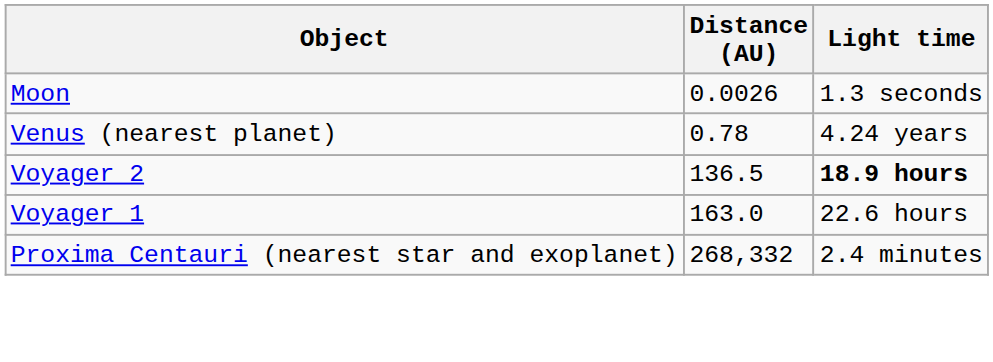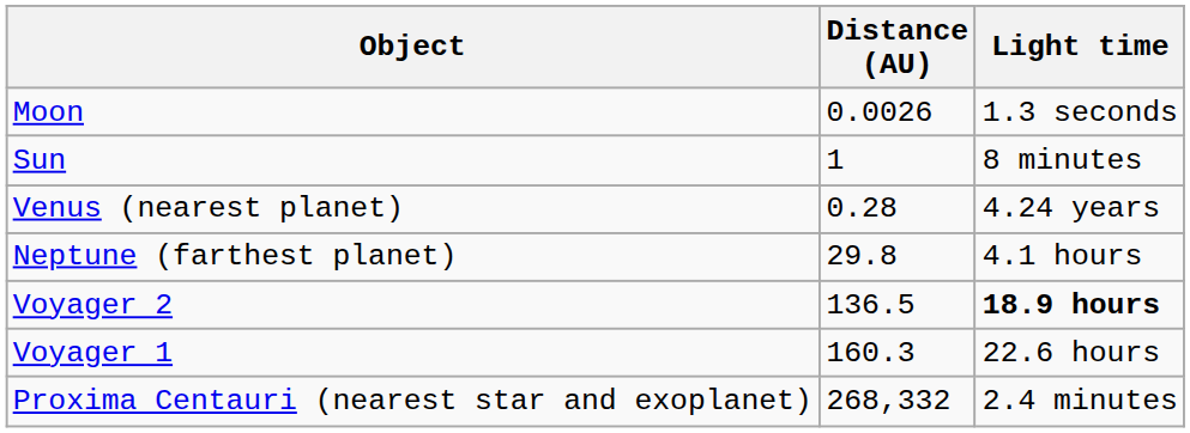 <table class="wikitable" style="margin: 1em auto 1em auto;">
 <tr>
 <th>Object</th>
 <th>Distance<br>(AU)</th>
 <th>Light time</th>
 </tr>
 <tr>
 <td><a href='#'>Moon</a></td>
 <td>0.0026</td>
 <td>1.3 seconds</td>
 </tr>
 <tr>
+<td><a href='#'>Sun</a></td>
+<td>1</td>
+<td>8 minutes</td>
+</tr>
+<tr>
 <td><a href='#'>Venus</a> (nearest planet)</td>
-<td>0.78</td>
+<td>0.28</td>
 <td>4.24 years</td>
+</tr>
+<tr>
+<td><a href='#'>Neptune</a> (farthest planet)</td>
+<td>29.8</td>
+<td>4.1 hours</td>
 </tr>
 <tr>
 <td><a href='#'>Voyager 2</a></td>
 <td>136.5</td>
 <td><strong>18.9 hours</strong></td>
 </tr>
 <tr>
 <td><a href='#'>Voyager 1</a></td>
-<td>163.0</td>
+<td>160.3</td>
 <td>22.6 hours</td>
 </tr>
 <tr>
 <td><a href='#'>Proxima Centauri</a> (nearest star and exoplanet)</td>
 <td>268,332</td>
 <td>2.4 minutes</td>
 </tr>
 </table>
